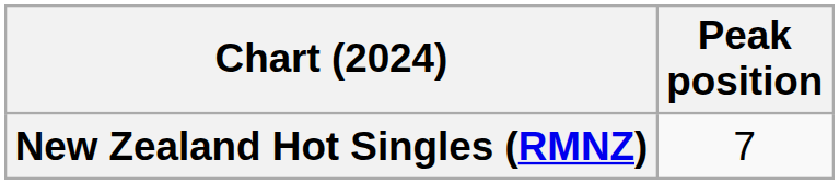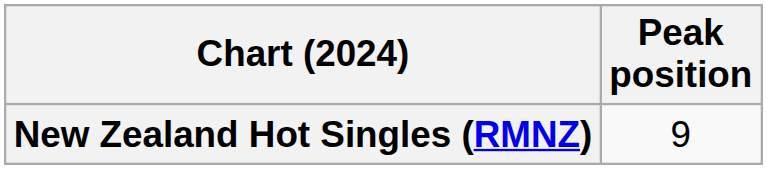 <table class="wikitable plainrowheaders" style="text-align:center">
 <tr>
 <th scope="col">Chart (2024)</th>
 <th scope="col">Peak<br>position</th>
 </tr>
 <tr>
 <th scope="row">New Zealand Hot Singles (<a href='#'>RMNZ</a>)</th>
-<td>7</td>
+<td>9</td>
 </tr>
 </table>
